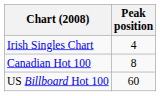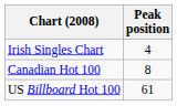 <table class="wikitable sortable">
 <tr>
 <th>Chart (2008)</th>
 <th>Peak<br>position </th>
 </tr>
 <tr>
 <td><a href='#'>Irish Singles Chart</a></td>
 <td style="text-align:center;">4</td>
 </tr>
 <tr>
 <td><a href='#'>Canadian Hot 100</a></td>
 <td style="text-align:center;">8</td>
 </tr>
 <tr>
 <td>US <a href='#'><em>Billboard</em> Hot 100</a></td>
-<td style="text-align:center;">60</td>
+<td style="text-align:center;">61</td>
 </tr>
 </table>
